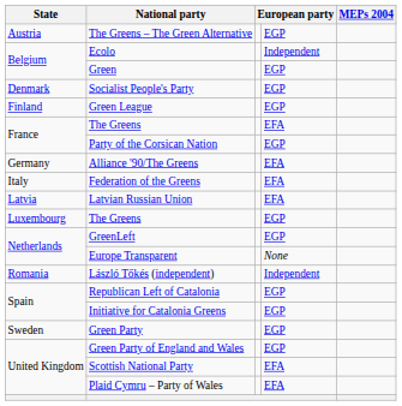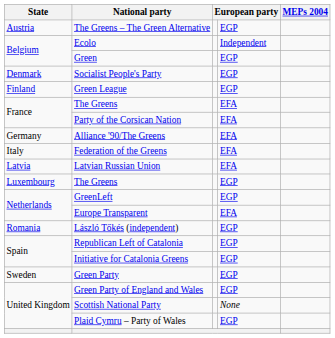 <table class="wikitable sortable mw-collapsible mw-collapsed" style="font-size:90%">
 <tr>
 <th>State</th>
 <th>National party</th>
 <th colspan="2">European party</th>
 <th data-sort-type="number"><a href='#'>MEPs 2004</a></th>
 </tr>
 <tr>
 <td> <a href='#'>Austria</a></td>
 <td><a href='#'>The Greens – The Green Alternative</a></td>
 <td></td>
 <td><a href='#'>EGP</a></td>
 <td></td>
 </tr>
 <tr>
 <td rowspan="2"> <a href='#'>Belgium</a></td>
 <td><a href='#'>Ecolo</a></td>
 <td></td>
 <td><a href='#'>Independent</a></td>
 <td></td>
 </tr>
 <tr>
 <td><a href='#'>Green</a></td>
 <td></td>
 <td><a href='#'>EGP</a></td>
 <td></td>
 </tr>
 <tr>
 <td> <a href='#'>Denmark</a></td>
 <td><a href='#'>Socialist People's Party</a></td>
 <td></td>
 <td><a href='#'>EGP</a></td>
 <td></td>
 </tr>
 <tr>
 <td> <a href='#'>Finland</a></td>
 <td><a href='#'>Green League</a></td>
 <td></td>
 <td><a href='#'>EGP</a></td>
 <td></td>
 </tr>
 <tr>
 <td rowspan="2"> France</td>
 <td><a href='#'>The Greens</a></td>
 <td></td>
 <td><a href='#'>EFA</a></td>
 <td></td>
 </tr>
 <tr>
 <td><a href='#'>Party of the Corsican Nation</a></td>
 <td></td>
-<td><a href='#'>EGP</a></td>
+<td><a href='#'>EFA</a></td>
 <td></td>
 </tr>
 <tr>
 <td> Germany</td>
 <td><a href='#'>Alliance '90/The Greens</a></td>
 <td></td>
 <td><a href='#'>EFA</a></td>
 <td></td>
 </tr>
 <tr>
 <td> Italy</td>
 <td><a href='#'>Federation of the Greens</a></td>
 <td></td>
 <td><a href='#'>EFA</a></td>
 <td></td>
 </tr>
 <tr>
 <td> <a href='#'>Latvia</a></td>
 <td><a href='#'>Latvian Russian Union</a></td>
 <td></td>
 <td><a href='#'>EFA</a></td>
 <td></td>
 </tr>
 <tr>
 <td> <a href='#'>Luxembourg</a></td>
 <td><a href='#'>The Greens</a></td>
 <td></td>
 <td><a href='#'>EGP</a></td>
 <td></td>
 </tr>
 <tr>
 <td rowspan="2"> <a href='#'>Netherlands</a></td>
 <td><a href='#'>GreenLeft</a></td>
 <td></td>
 <td><a href='#'>EGP</a></td>
 <td></td>
 </tr>
 <tr>
 <td><a href='#'>Europe Transparent</a></td>
 <td></td>
-<td><em>None</em></td>
+<td><a href='#'>EFA</a></td>
 <td></td>
 </tr>
 <tr>
 <td> <a href='#'>Romania</a></td>
 <td><a href='#'>László Tőkés</a> (<a href='#'>independent</a>)</td>
 <td></td>
-<td><a href='#'>Independent</a></td>
+<td><a href='#'>EGP</a></td>
 <td></td>
 </tr>
 <tr>
 <td rowspan="2"> Spain</td>
 <td><a href='#'>Republican Left of Catalonia</a></td>
 <td></td>
 <td><a href='#'>EGP</a></td>
 <td></td>
 </tr>
 <tr>
 <td><a href='#'>Initiative for Catalonia Greens</a></td>
 <td></td>
 <td><a href='#'>EGP</a></td>
 <td></td>
 </tr>
 <tr>
 <td> Sweden</td>
 <td><a href='#'>Green Party</a></td>
 <td></td>
 <td><a href='#'>EGP</a></td>
 <td></td>
 </tr>
 <tr>
 <td rowspan="3"> United Kingdom</td>
 <td><a href='#'>Green Party of England and Wales</a></td>
 <td></td>
 <td><a href='#'>EGP</a></td>
 <td></td>
 </tr>
 <tr>
 <td><a href='#'>Scottish National Party</a></td>
 <td></td>
-<td><a href='#'>EFA</a></td>
+<td><em>None</em></td>
 <td></td>
 </tr>
 <tr>
 <td><a href='#'>Plaid Cymru</a> – Party of Wales</td>
 <td></td>
-<td><a href='#'>EFA</a></td>
+<td><a href='#'>EGP</a></td>
 <td></td>
 </tr>
 <tr>
 <th></th>
 <th colspan="3"></th>
 <th></th>
 </tr>
 </table>
